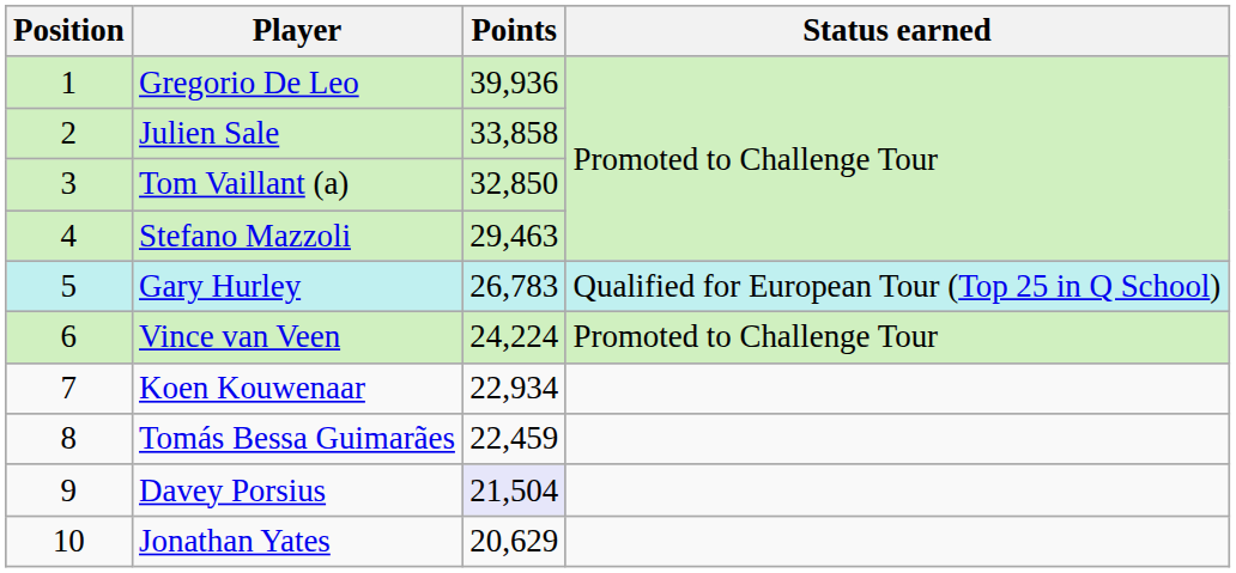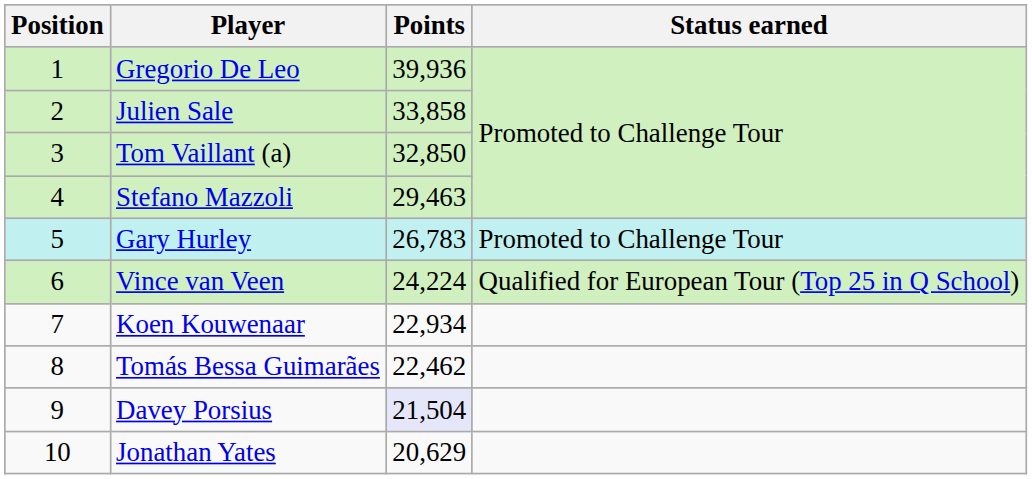 <table class=wikitable>
 <tr>
 <th>Position</th>
 <th>Player</th>
 <th>Points</th>
 <th>Status earned</th>
 </tr>
 <tr style="background:#D0F0C0;">
 <td align=center>1</td>
 <td> <a href='#'>Gregorio De Leo</a></td>
 <td align=center>39,936</td>
 <td rowspan=4>Promoted to Challenge Tour</td>
 </tr>
 <tr style="background:#D0F0C0;">
 <td align=center>2</td>
 <td> <a href='#'>Julien Sale</a></td>
 <td align=center>33,858</td>
 </tr>
 <tr style="background:#D0F0C0;">
 <td align=center>3</td>
 <td> <a href='#'>Tom Vaillant</a> (a)</td>
 <td align=center>32,850</td>
 </tr>
 <tr style="background:#D0F0C0;">
 <td align=center>4</td>
 <td> <a href='#'>Stefano Mazzoli</a></td>
 <td align=center>29,463</td>
 </tr>
 <tr style="background:#C0F0F0;">
 <td align=center>5</td>
 <td> <a href='#'>Gary Hurley</a></td>
 <td align=center>26,783</td>
-<td>Qualified for European Tour (<a href='#'>Top 25 in Q School</a>)</td>
+<td>Promoted to Challenge Tour</td>
 </tr>
 <tr style="background:#D0F0C0;">
 <td align=center>6</td>
 <td> <a href='#'>Vince van Veen</a></td>
 <td align=center>24,224</td>
-<td>Promoted to Challenge Tour</td>
+<td>Qualified for European Tour (<a href='#'>Top 25 in Q School</a>)</td>
 </tr>
 <tr>
 <td align=center>7</td>
 <td> <a href='#'>Koen Kouwenaar</a></td>
 <td align=center>22,934</td>
 <td></td>
 </tr>
 <tr>
 <td align=center>8</td>
 <td> <a href='#'>Tomás Bessa Guimarães</a></td>
-<td align=center>22,459</td>
+<td align=center>22,462</td>
 <td></td>
 </tr>
 <tr>
 <td align=center>9</td>
 <td> <a href='#'>Davey Porsius</a></td>
 <td align=center style="background: lavender;">21,504</td>
 <td></td>
 </tr>
 <tr>
 <td align=center>10</td>
 <td> <a href='#'>Jonathan Yates</a></td>
 <td align=center>20,629</td>
 <td></td>
 </tr>
 </table>
